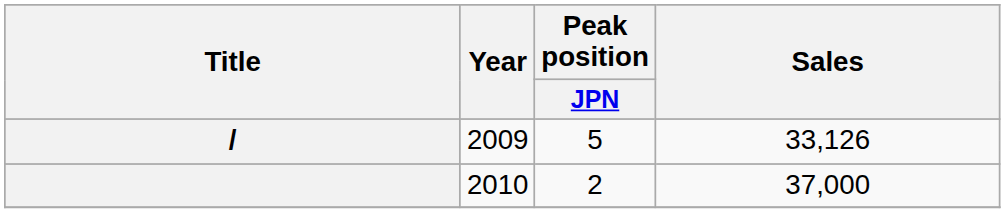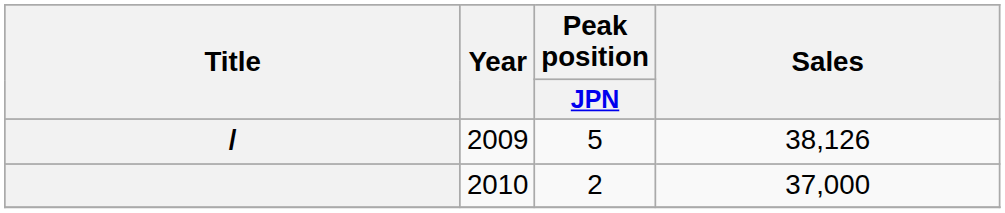 <table class="wikitable plainrowheaders" style="text-align:center" border="1">
 <tr>
 <th scope="col" rowspan="2" style="width:16em;">Title</th>
 <th scope="col" rowspan="2" style="width:2em;">Year</th>
 <th scope="col" colspan="1">Peak position</th>
 <th scope="col" rowspan="2" style="width:12em;">Sales</th>
 </tr>
 <tr>
 <th scope="col" style="width:3em;font-size:90%;"><a href='#'>JPN</a><br></th>
 </tr>
 <tr>
 <th scope="row"> / <br></th>
 <td>2009</td>
 <td>5</td>
-<td>33,126</td>
+<td>38,126</td>
 </tr>
 <tr>
 <th scope="row"><br></th>
 <td>2010</td>
 <td>2</td>
 <td>37,000</td>
 </tr>
 <tr>
 </tr>
 </table>
